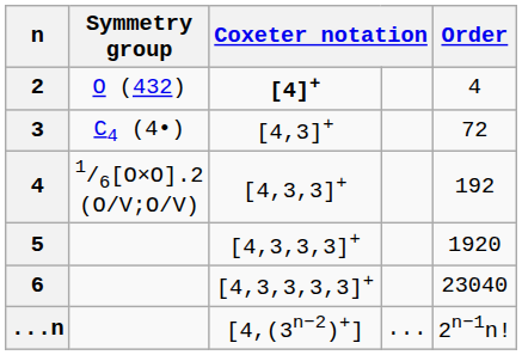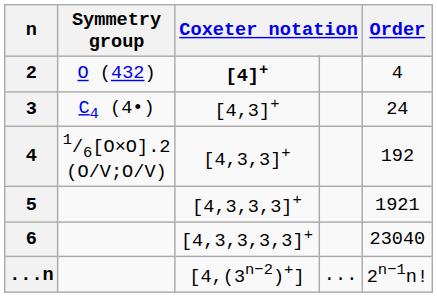 <table class="wikitable">
 <tr>
 <th>n</th>
 <th>Symmetry<br>group</th>
 <th colspan=2><a href='#'>Coxeter notation</a></th>
 <th><a href='#'>Order</a></th>
 </tr>
 <tr align=center>
 <th>2</th>
 <td><a href='#'>O</a> (<a href='#'>432</a>)</td>
 <td><strong>[4]<sup>+</sup></strong></td>
 <td></td>
 <td>4</td>
 </tr>
 <tr align=center>
 <th>3</th>
 <td><a href='#'>C<sub>4</sub></a> (4•)</td>
 <td>[4,3]<sup>+</sup></td>
 <td></td>
-<td>72</td>
+<td>24</td>
 </tr>
 <tr align=center>
 <th>4</th>
 <td><sup>1</sup>/<sub>6</sub>[O×O].2 <br>(O/V;O/V) </td>
 <td>[4,3,3]<sup>+</sup></td>
 <td></td>
 <td>192</td>
 </tr>
 <tr align=center>
 <th>5</th>
 <td> </td>
 <td>[4,3,3,3]<sup>+</sup></td>
 <td></td>
-<td>1920</td>
+<td>1921</td>
 </tr>
 <tr align=center>
 <th>6</th>
 <td> </td>
 <td>[4,3,3,3,3]<sup>+</sup></td>
 <td></td>
 <td>23040</td>
 </tr>
 <tr align=center>
 <th>...n</th>
 <td> </td>
 <td>[4,(3<sup>n−2</sup>)<sup>+</sup>]</td>
 <td>...</td>
 <td>2<sup>n−1</sup>n!</td>
 </tr>
 </table>
